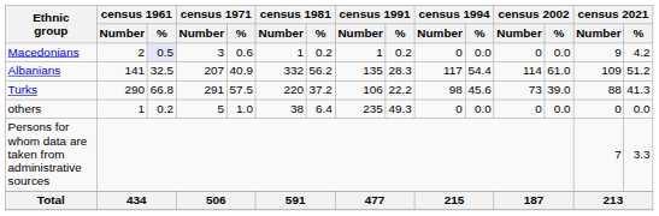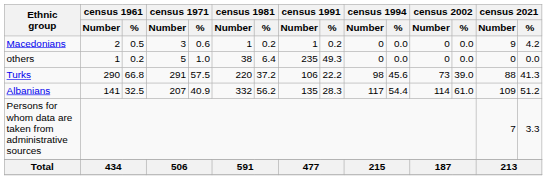 <table class="wikitable">
 <tr>
 <th rowspan="2">Ethnic<br>group</th>
 <th colspan="2">census 1961</th>
 <th colspan="2">census 1971</th>
 <th colspan="2">census 1981</th>
 <th colspan="2">census 1991</th>
 <th colspan="2">census 1994</th>
 <th colspan="2">census 2002</th>
 <th colspan="2">census 2021</th>
 </tr>
 <tr bgcolor="#e0e0e0">
 <th>Number</th>
 <th>%</th>
 <th>Number</th>
 <th>%</th>
 <th>Number</th>
 <th>%</th>
 <th>Number</th>
 <th>%</th>
 <th>Number</th>
 <th>%</th>
 <th>Number</th>
 <th>%</th>
 <th>Number</th>
 <th>%</th>
 </tr>
 <tr>
 <td><a href='#'>Macedonians</a></td>
 <td align="right">2</td>
-<td align="right" style="background: lavender;">0.5</td>
+<td align="right">0.5</td>
 <td align="right">3</td>
 <td align="right">0.6</td>
 <td align="right">1</td>
 <td align="right">0.2</td>
 <td align="right">1</td>
 <td align="right">0.2</td>
 <td align="right">0</td>
 <td align="right">0.0</td>
 <td align="right">0</td>
 <td align="right">0.0</td>
 <td align="right">9</td>
 <td align="right">4.2</td>
 </tr>
 <tr>
-<td><a href='#'>Albanians</a></td>
-<td align="right">141</td>
-<td align="right">32.5</td>
-<td align="right">207</td>
-<td align="right">40.9</td>
-<td align="right">332</td>
-<td align="right">56.2</td>
-<td align="right">135</td>
-<td align="right">28.3</td>
-<td align="right">117</td>
-<td align="right">54.4</td>
-<td align="right">114</td>
-<td align="right">61.0</td>
-<td align="right">109</td>
-<td align="right">51.2</td>
+<td>others</td>
+<td align="right">1</td>
+<td align="right">0.2</td>
+<td align="right">5</td>
+<td align="right">1.0</td>
+<td align="right">38</td>
+<td align="right">6.4</td>
+<td align="right">235</td>
+<td align="right">49.3</td>
+<td align="right">0</td>
+<td align="right">0.0</td>
+<td align="right">0</td>
+<td align="right">0.0</td>
+<td align="right">0</td>
+<td align="right">0.0</td>
 </tr>
 <tr>
 <td><a href='#'>Turks</a></td>
 <td align="right">290</td>
 <td align="right">66.8</td>
 <td align="right">291</td>
 <td align="right">57.5</td>
 <td align="right">220</td>
 <td align="right">37.2</td>
 <td align="right">106</td>
 <td align="right">22.2</td>
 <td align="right">98</td>
 <td align="right">45.6</td>
 <td align="right">73</td>
 <td align="right">39.0</td>
 <td align="right">88</td>
 <td align="right">41.3</td>
 </tr>
 <tr>
-<td>others</td>
-<td align="right">1</td>
-<td align="right">0.2</td>
-<td align="right">5</td>
-<td align="right">1.0</td>
-<td align="right">38</td>
-<td align="right">6.4</td>
-<td align="right">235</td>
-<td align="right">49.3</td>
-<td align="right">0</td>
-<td align="right">0.0</td>
-<td align="right">0</td>
-<td align="right">0.0</td>
-<td align="right">0</td>
-<td align="right">0.0</td>
+<td><a href='#'>Albanians</a></td>
+<td align="right">141</td>
+<td align="right">32.5</td>
+<td align="right">207</td>
+<td align="right">40.9</td>
+<td align="right">332</td>
+<td align="right">56.2</td>
+<td align="right">135</td>
+<td align="right">28.3</td>
+<td align="right">117</td>
+<td align="right">54.4</td>
+<td align="right">114</td>
+<td align="right">61.0</td>
+<td align="right">109</td>
+<td align="right">51.2</td>
 </tr>
 <tr>
 <td>Persons for whom data are taken from administrative sources</td>
 <td colspan="12"></td>
 <td align="right">7</td>
 <td align="right">3.3</td>
 </tr>
 <tr>
 </tr>
 <tr bgcolor="#e0e0e0">
 <th align="left">Total</th>
 <th colspan="2">434</th>
 <th colspan="2">506</th>
 <th colspan="2">591</th>
 <th colspan="2">477</th>
 <th colspan="2">215</th>
 <th colspan="2">187</th>
 <th colspan="2">213</th>
 </tr>
 <tr>
 </tr>
 </table>
